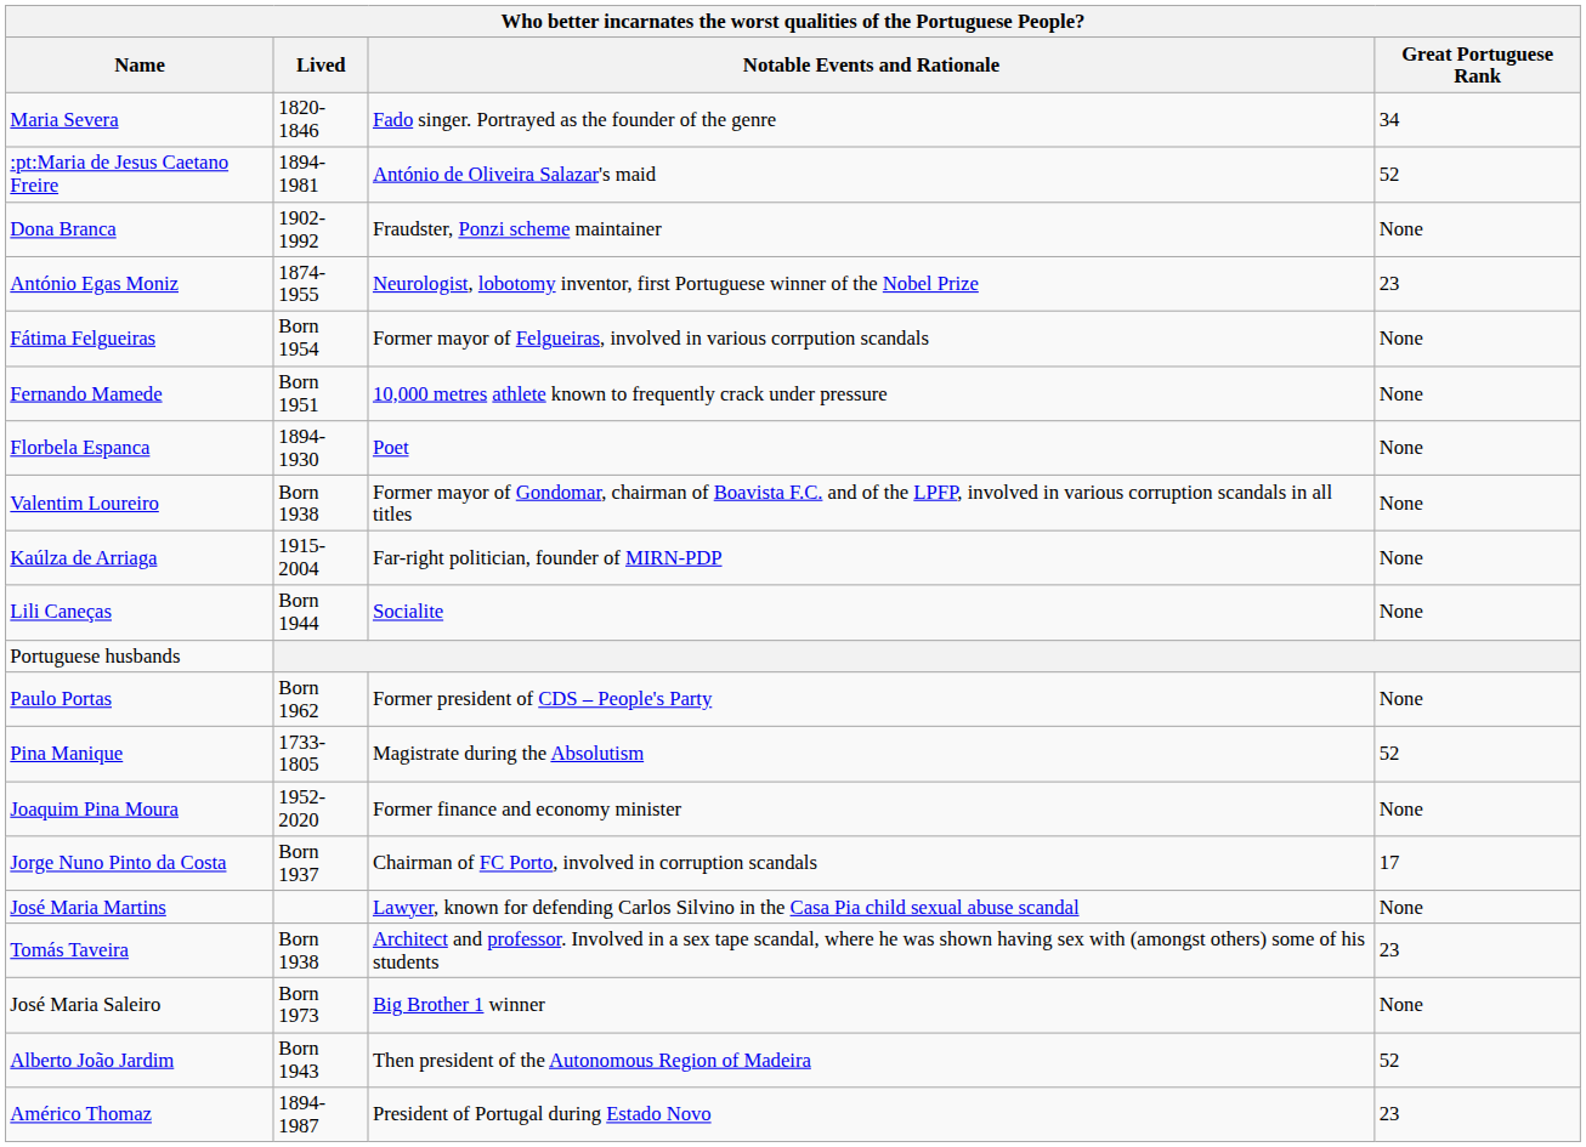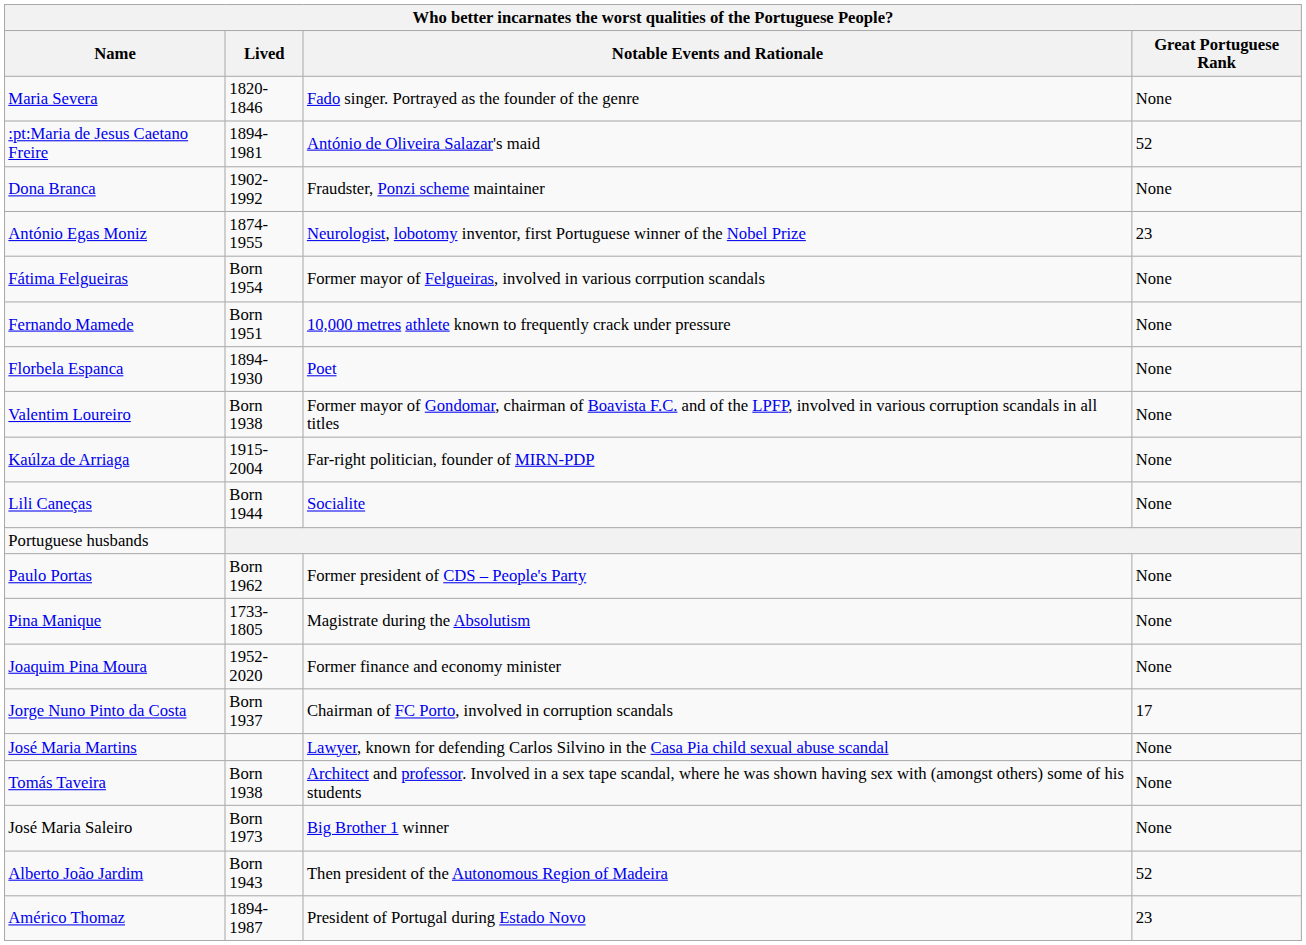 <table class="wikitable">
 <tr>
 <th colspan="4"><strong>Who better incarnates the worst qualities of the Portuguese People?</strong></th>
 </tr>
 <tr>
 <th>Name</th>
 <th>Lived</th>
 <th>Notable Events and Rationale</th>
 <th>Great Portuguese Rank</th>
 </tr>
 <tr>
 <td><a href='#'>Maria Severa</a></td>
 <td>1820-1846</td>
 <td><a href='#'>Fado</a> singer. Portrayed as the founder of the genre</td>
-<td>34</td>
+<td>None</td>
 </tr>
 <tr>
 <td><a href='#'>:pt:Maria de Jesus Caetano Freire</a></td>
 <td>1894-1981</td>
 <td><a href='#'>António de Oliveira Salazar</a>'s maid</td>
 <td>52</td>
 </tr>
 <tr>
 <td><a href='#'>Dona Branca</a></td>
 <td>1902-1992</td>
 <td>Fraudster, <a href='#'>Ponzi scheme</a> maintainer</td>
 <td>None</td>
 </tr>
 <tr>
 <td><a href='#'>António Egas Moniz</a></td>
 <td>1874-1955</td>
 <td><a href='#'>Neurologist</a>, <a href='#'>lobotomy</a> inventor, first Portuguese winner of the <a href='#'>Nobel Prize</a></td>
 <td>23</td>
 </tr>
 <tr>
 <td><a href='#'>Fátima Felgueiras</a></td>
 <td>Born 1954</td>
 <td>Former mayor of <a href='#'>Felgueiras</a>, involved in various corrpution scandals</td>
 <td>None</td>
 </tr>
 <tr>
 <td><a href='#'>Fernando Mamede</a></td>
 <td>Born 1951</td>
 <td><a href='#'>10,000 metres</a> <a href='#'>athlete</a> known to frequently crack under pressure</td>
 <td>None</td>
 </tr>
 <tr>
 <td><a href='#'>Florbela Espanca</a></td>
 <td>1894-1930</td>
 <td><a href='#'>Poet</a></td>
 <td>None</td>
 </tr>
 <tr>
 <td><a href='#'>Valentim Loureiro</a></td>
 <td>Born 1938</td>
 <td>Former mayor of <a href='#'>Gondomar</a>, chairman of <a href='#'>Boavista F.C.</a> and of the <a href='#'>LPFP</a>, involved in various corruption scandals in all titles</td>
 <td>None</td>
 </tr>
 <tr>
 <td><a href='#'>Kaúlza de Arriaga</a></td>
 <td>1915-2004</td>
 <td>Far-right politician, founder of <a href='#'>MIRN-PDP</a></td>
 <td>None</td>
 </tr>
 <tr>
 <td><a href='#'>Lili Caneças</a></td>
 <td>Born 1944</td>
 <td><a href='#'>Socialite</a></td>
 <td>None</td>
 </tr>
 <tr>
 <td>Portuguese husbands</td>
 <th colspan="3"></th>
 </tr>
 <tr>
 <td><a href='#'>Paulo Portas</a></td>
 <td>Born 1962</td>
 <td>Former president of <a href='#'>CDS – People's Party</a></td>
 <td>None</td>
 </tr>
 <tr>
 <td><a href='#'>Pina Manique</a></td>
 <td>1733-1805</td>
 <td>Magistrate during the <a href='#'>Absolutism</a></td>
-<td>52</td>
+<td>None</td>
 </tr>
 <tr>
 <td><a href='#'>Joaquim Pina Moura</a></td>
 <td>1952-2020</td>
 <td>Former finance and economy minister</td>
 <td>None</td>
 </tr>
 <tr>
 <td><a href='#'>Jorge Nuno Pinto da Costa</a></td>
 <td>Born 1937</td>
 <td>Chairman of <a href='#'>FC Porto</a>, involved in corruption scandals</td>
 <td>17</td>
 </tr>
 <tr>
 <td><a href='#'>José Maria Martins</a></td>
 <td></td>
 <td><a href='#'>Lawyer</a>, known for defending Carlos Silvino in the <a href='#'>Casa Pia child sexual abuse scandal</a></td>
 <td>None</td>
 </tr>
 <tr>
 <td><a href='#'>Tomás Taveira</a></td>
 <td>Born 1938</td>
 <td><a href='#'>Architect</a> and <a href='#'>professor</a>. Involved in a sex tape scandal, where he was shown having sex with (amongst others) some of his students</td>
-<td>23</td>
+<td>None</td>
 </tr>
 <tr>
 <td>José Maria Saleiro</td>
 <td>Born 1973</td>
 <td><a href='#'>Big Brother 1</a> winner</td>
 <td>None</td>
 </tr>
 <tr>
 <td><a href='#'>Alberto João Jardim</a></td>
 <td>Born 1943</td>
 <td>Then president of the <a href='#'>Autonomous Region of Madeira</a></td>
 <td>52</td>
 </tr>
 <tr>
 <td><a href='#'>Américo Thomaz</a></td>
 <td>1894-1987</td>
 <td>President of Portugal during <a href='#'>Estado Novo</a></td>
 <td>23</td>
 </tr>
 </table>
